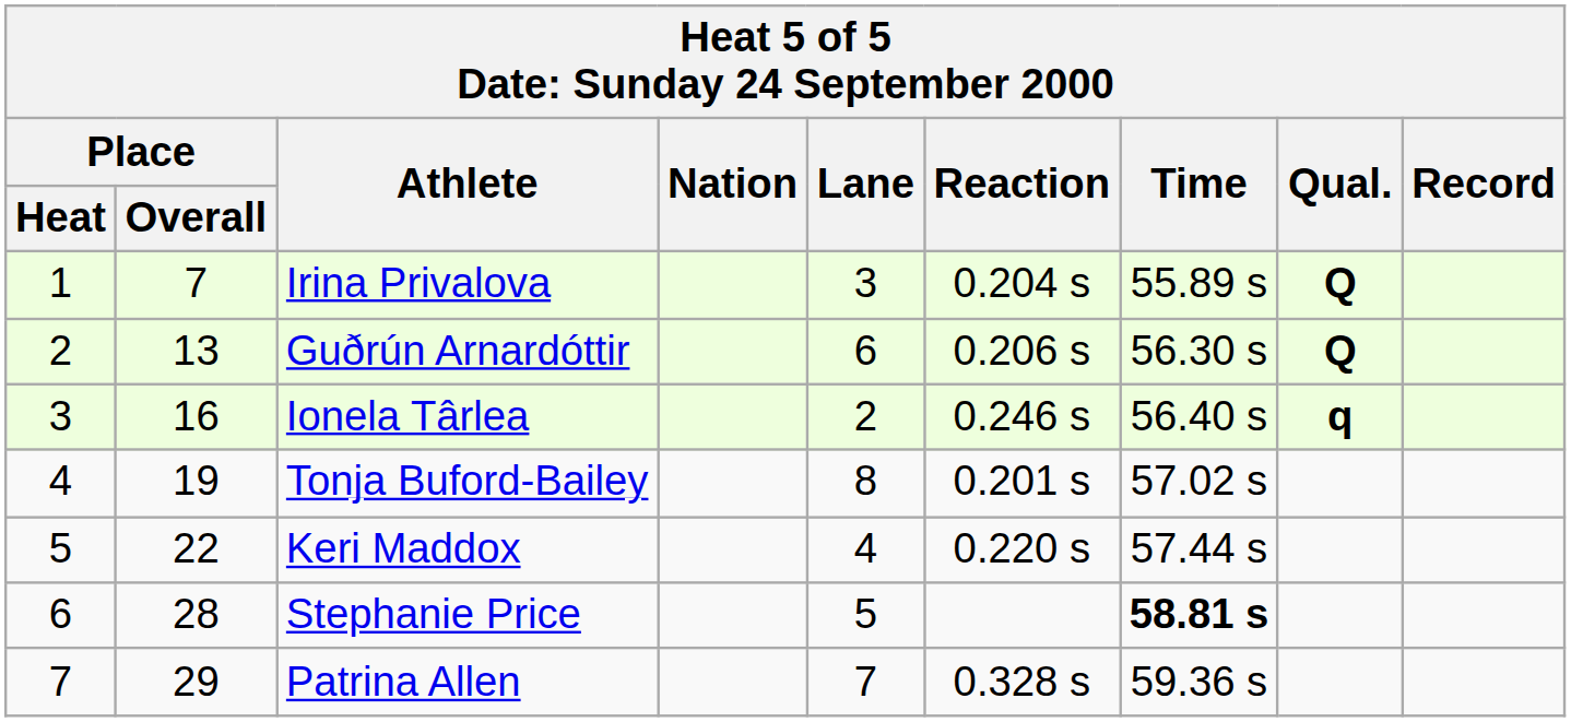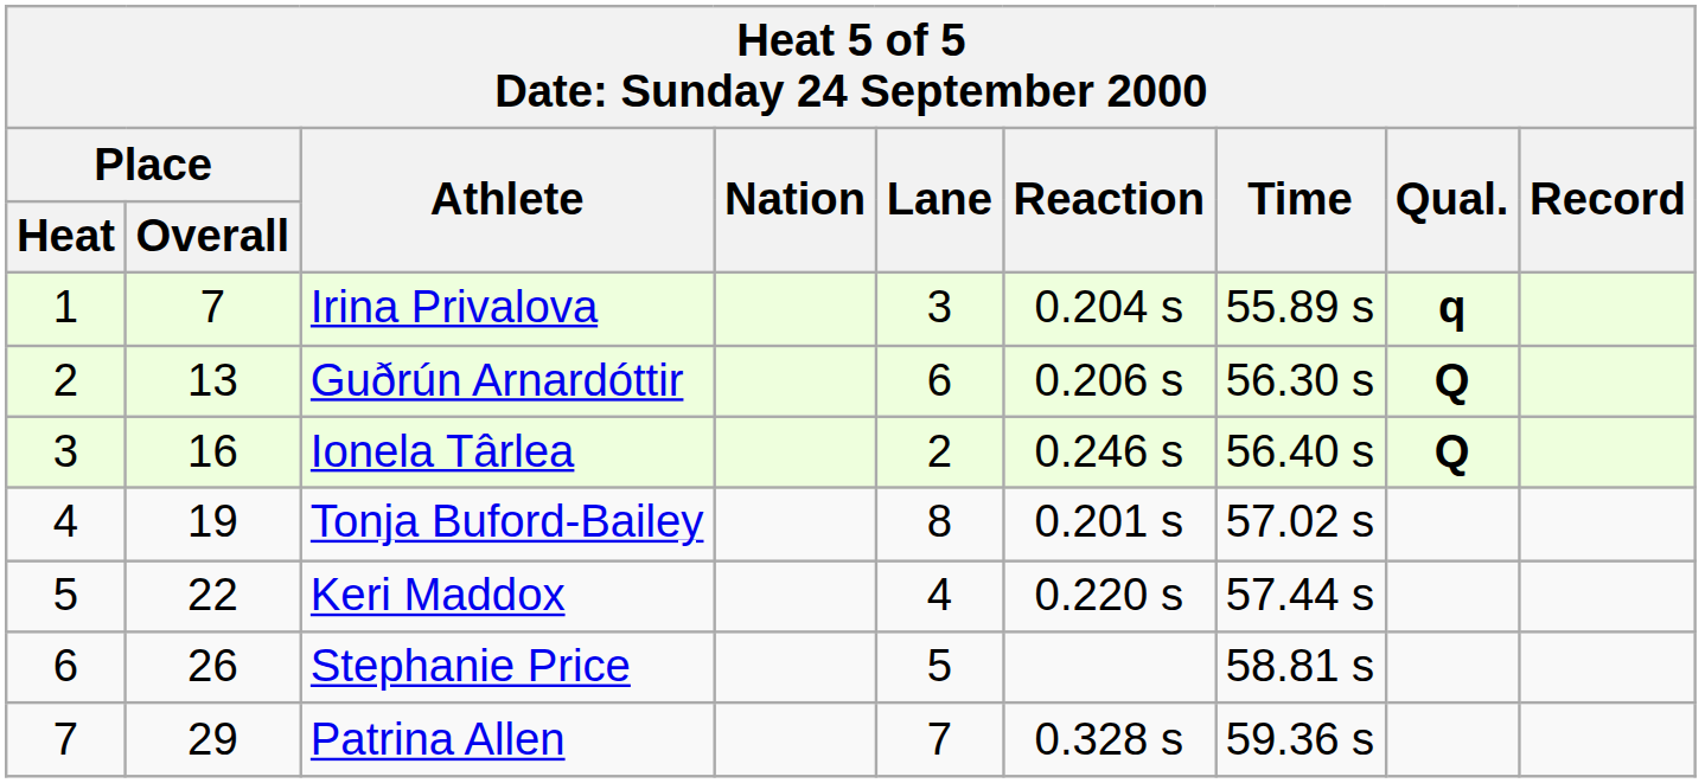 <table class="wikitable sortable">
 <tr>
 <th colspan=9>Heat 5 of 5 <br> Date: Sunday 24 September 2000 <br></th>
 </tr>
 <tr>
 <th colspan=2>Place</th>
 <th rowspan=2>Athlete</th>
 <th rowspan=2>Nation</th>
 <th rowspan=2>Lane</th>
 <th rowspan=2>Reaction</th>
 <th rowspan=2>Time</th>
 <th rowspan=2>Qual.</th>
 <th rowspan=2>Record</th>
 </tr>
 <tr>
 <th>Heat</th>
 <th>Overall</th>
 </tr>
 <tr bgcolor = "eeffdd">
 <td align="center">1</td>
 <td align="center">7</td>
 <td align="left"><a href='#'>Irina Privalova</a></td>
 <td align="left"></td>
 <td align="center">3</td>
 <td align="center">0.204 s</td>
 <td align="center">55.89 s</td>
-<td align="center"><strong>Q</strong></td>
+<td align="center"><strong>q</strong></td>
 <td align="center"></td>
 </tr>
 <tr bgcolor = "eeffdd">
 <td align="center">2</td>
 <td align="center">13</td>
 <td align="left"><a href='#'>Guðrún Arnardóttir</a></td>
 <td align="left"></td>
 <td align="center">6</td>
 <td align="center">0.206 s</td>
 <td align="center">56.30 s</td>
 <td align="center"><strong>Q</strong></td>
 <td align="center"></td>
 </tr>
 <tr bgcolor = "eeffdd">
 <td align="center">3</td>
 <td align="center">16</td>
 <td align="left"><a href='#'>Ionela Târlea</a></td>
 <td align="left"></td>
 <td align="center">2</td>
 <td align="center">0.246 s</td>
 <td align="center">56.40 s</td>
-<td align="center"><strong>q</strong></td>
+<td align="center"><strong>Q</strong></td>
 <td align="center"></td>
 </tr>
 <tr>
 <td align="center">4</td>
 <td align="center">19</td>
 <td align="left"><a href='#'>Tonja Buford-Bailey</a></td>
 <td align="left"></td>
 <td align="center">8</td>
 <td align="center">0.201 s</td>
 <td align="center">57.02 s</td>
 <td align="center"></td>
 <td align="center"></td>
 </tr>
 <tr>
 <td align="center">5</td>
 <td align="center">22</td>
 <td align="left"><a href='#'>Keri Maddox</a></td>
 <td align="left"></td>
 <td align="center">4</td>
 <td align="center">0.220 s</td>
 <td align="center">57.44 s</td>
 <td align="center"></td>
 <td align="center"></td>
 </tr>
 <tr>
 <td align="center">6</td>
-<td align="center">28</td>
+<td align="center">26</td>
 <td align="left"><a href='#'>Stephanie Price</a></td>
 <td align="left"></td>
 <td align="center">5</td>
 <td align="center"></td>
-<td align="center"><strong>58.81 s</strong></td>
+<td align="center">58.81 s</td>
 <td align="center"></td>
 <td align="center"></td>
 </tr>
 <tr>
 <td align="center">7</td>
 <td align="center">29</td>
 <td align="left"><a href='#'>Patrina Allen</a></td>
 <td align="left"></td>
 <td align="center">7</td>
 <td align="center">0.328 s</td>
 <td align="center">59.36 s</td>
 <td align="center"></td>
 <td align="center"></td>
 </tr>
 </table>
